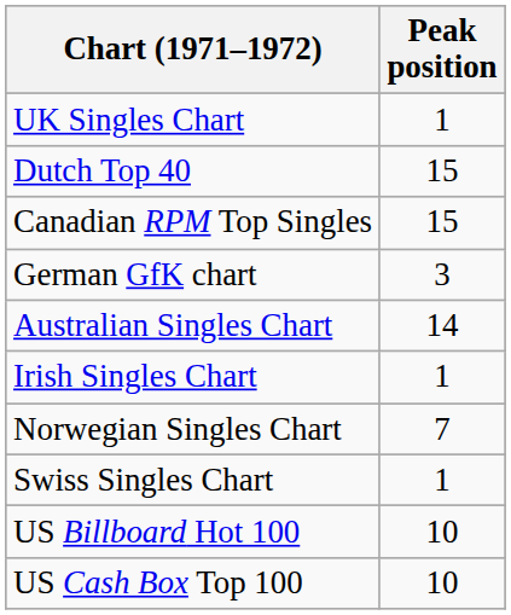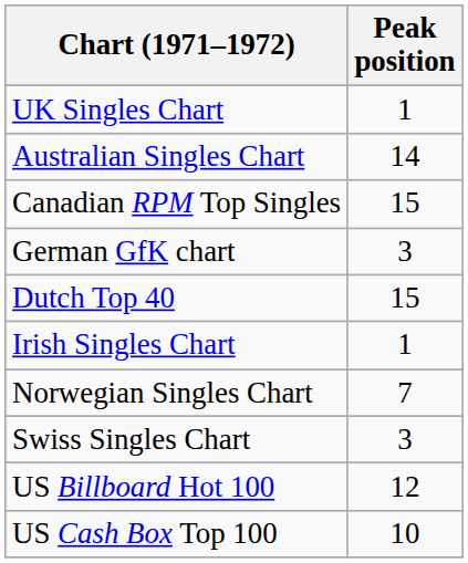 <table class="wikitable sortable">
 <tr>
 <th>Chart (1971–1972)</th>
 <th style="text-align:center;">Peak<br>position</th>
 </tr>
 <tr>
 <td><a href='#'>UK Singles Chart</a></td>
 <td style="text-align:center;">1</td>
 </tr>
 <tr>
-<td><a href='#'>Dutch Top 40</a></td>
-<td style="text-align:center;">15</td>
+<td><a href='#'>Australian Singles Chart</a></td>
+<td style="text-align:center;">14</td>
 </tr>
 <tr>
 <td>Canadian <a href='#'><em>RPM</em></a> Top Singles</td>
 <td style="text-align:center;">15</td>
 </tr>
 <tr>
 <td>German <a href='#'>GfK</a> chart</td>
 <td style="text-align:center;">3</td>
 </tr>
 <tr>
-<td><a href='#'>Australian Singles Chart</a></td>
-<td style="text-align:center;">14</td>
+<td><a href='#'>Dutch Top 40</a></td>
+<td style="text-align:center;">15</td>
 </tr>
 <tr>
 <td><a href='#'>Irish Singles Chart</a></td>
 <td style="text-align:center;">1</td>
 </tr>
 <tr>
 <td>Norwegian Singles Chart</td>
 <td style="text-align:center;">7</td>
 </tr>
 <tr>
 <td>Swiss Singles Chart</td>
-<td style="text-align:center;">1</td>
+<td style="text-align:center;">3</td>
 </tr>
 <tr>
 <td>US <a href='#'><em>Billboard</em> Hot 100</a></td>
-<td style="text-align:center;">10</td>
+<td style="text-align:center;">12</td>
 </tr>
 <tr>
 <td>US <a href='#'><em>Cash Box</em></a> Top 100</td>
 <td align="center">10</td>
 </tr>
 </table>
